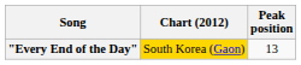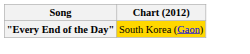 <table class="wikitable sortable plainrowheaders" style="text-align:center">
 <tr>
 <th scope="col">Song</th>
 <th scope="col">Chart (2012)</th>
-<th scope="col">Peak<br>position</th>
 </tr>
 <tr>
 <th rowspan="1" scope="row">"Every End of the Day" </th>
 <td rowspan="1" style="background: gold; text-align:left">South Korea (<a href='#'>Gaon</a>)</td>
-<td>13</td>
 </tr>
 </table>
